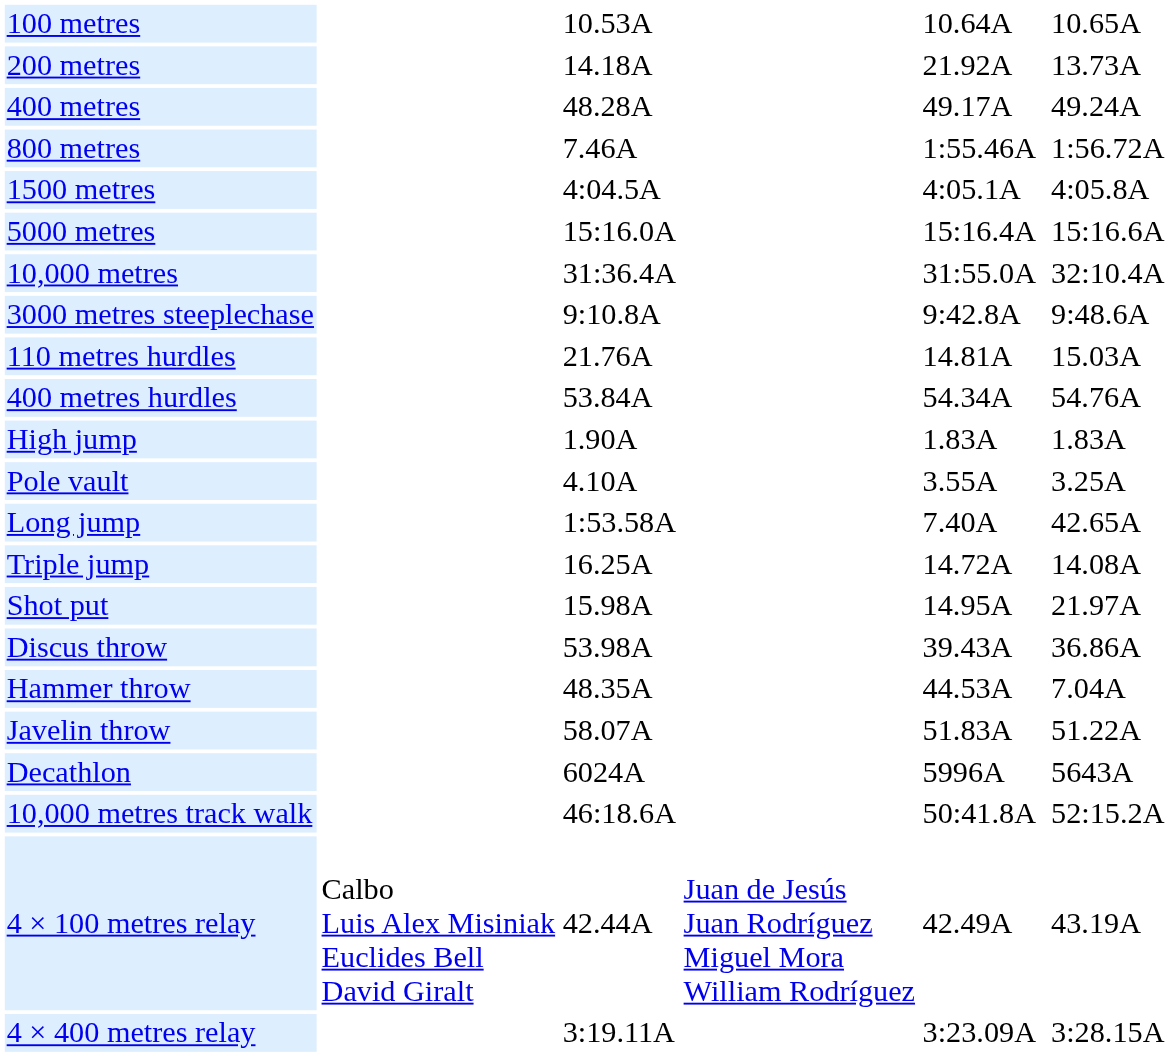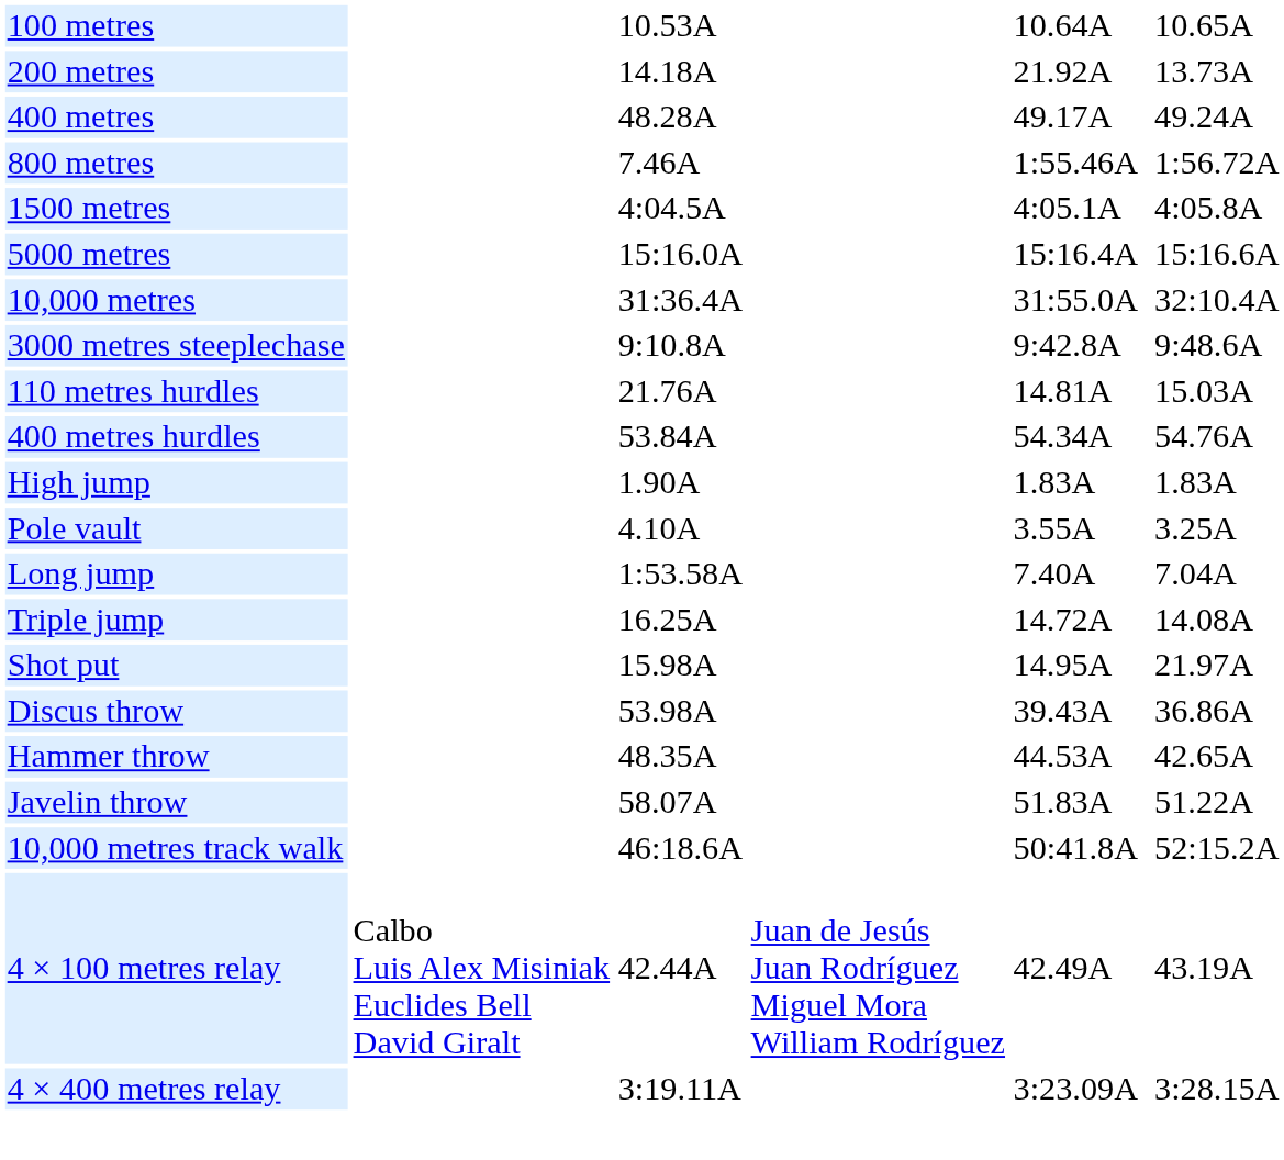 <table>
 <tr>
 <td bgcolor = DDEEFF><a href='#'>100 metres</a></td>
 <td></td>
 <td>10.53A</td>
 <td></td>
 <td>10.64A</td>
 <td></td>
 <td>10.65A</td>
 </tr>
 <tr>
 <td bgcolor = DDEEFF><a href='#'>200 metres</a></td>
 <td></td>
 <td>14.18A</td>
 <td></td>
 <td>21.92A</td>
 <td></td>
 <td>13.73A</td>
 </tr>
 <tr>
 <td bgcolor = DDEEFF><a href='#'>400 metres</a></td>
 <td></td>
 <td>48.28A</td>
 <td></td>
 <td>49.17A</td>
 <td></td>
 <td>49.24A</td>
 </tr>
 <tr>
 <td bgcolor = DDEEFF><a href='#'>800 metres</a></td>
 <td></td>
 <td>7.46A</td>
 <td></td>
 <td>1:55.46A</td>
 <td></td>
 <td>1:56.72A</td>
 </tr>
 <tr>
 <td bgcolor = DDEEFF><a href='#'>1500 metres</a></td>
 <td></td>
 <td>4:04.5A</td>
 <td></td>
 <td>4:05.1A</td>
 <td></td>
 <td>4:05.8A</td>
 </tr>
 <tr>
 <td bgcolor = DDEEFF><a href='#'>5000 metres</a></td>
 <td></td>
 <td>15:16.0A</td>
 <td></td>
 <td>15:16.4A</td>
 <td></td>
 <td>15:16.6A</td>
 </tr>
 <tr>
 <td bgcolor = DDEEFF><a href='#'>10,000 metres</a></td>
 <td></td>
 <td>31:36.4A</td>
 <td></td>
 <td>31:55.0A</td>
 <td></td>
 <td>32:10.4A</td>
 </tr>
 <tr>
 <td bgcolor = DDEEFF><a href='#'>3000 metres steeplechase</a></td>
 <td></td>
 <td>9:10.8A</td>
 <td></td>
 <td>9:42.8A</td>
 <td></td>
 <td>9:48.6A</td>
 </tr>
 <tr>
 <td bgcolor = DDEEFF><a href='#'>110 metres hurdles</a></td>
 <td></td>
 <td>21.76A</td>
 <td></td>
 <td>14.81A</td>
 <td></td>
 <td>15.03A</td>
 </tr>
 <tr>
 <td bgcolor = DDEEFF><a href='#'>400 metres hurdles</a></td>
 <td></td>
 <td>53.84A</td>
 <td></td>
 <td>54.34A</td>
 <td></td>
 <td>54.76A</td>
 </tr>
 <tr>
 <td bgcolor = DDEEFF><a href='#'>High jump</a></td>
 <td></td>
 <td>1.90A</td>
 <td></td>
 <td>1.83A</td>
 <td></td>
 <td>1.83A</td>
 </tr>
 <tr>
 <td bgcolor = DDEEFF><a href='#'>Pole vault</a></td>
 <td></td>
 <td>4.10A</td>
 <td></td>
 <td>3.55A</td>
 <td></td>
 <td>3.25A</td>
 </tr>
 <tr>
 <td bgcolor = DDEEFF><a href='#'>Long jump</a></td>
 <td></td>
 <td>1:53.58A</td>
 <td></td>
 <td>7.40A</td>
 <td></td>
-<td>42.65A</td>
+<td>7.04A</td>
 </tr>
 <tr>
 <td bgcolor = DDEEFF><a href='#'>Triple jump</a></td>
 <td></td>
 <td>16.25A</td>
 <td></td>
 <td>14.72A</td>
 <td></td>
 <td>14.08A</td>
 </tr>
 <tr>
 <td bgcolor = DDEEFF><a href='#'>Shot put</a></td>
 <td></td>
 <td>15.98A</td>
 <td></td>
 <td>14.95A</td>
 <td></td>
 <td>21.97A</td>
 </tr>
 <tr>
 <td bgcolor = DDEEFF><a href='#'>Discus throw</a></td>
 <td></td>
 <td>53.98A</td>
 <td></td>
 <td>39.43A</td>
 <td></td>
 <td>36.86A</td>
 </tr>
 <tr>
 <td bgcolor = DDEEFF><a href='#'>Hammer throw</a></td>
 <td></td>
 <td>48.35A</td>
 <td></td>
 <td>44.53A</td>
 <td></td>
-<td>7.04A</td>
+<td>42.65A</td>
 </tr>
 <tr>
 <td bgcolor = DDEEFF><a href='#'>Javelin throw</a></td>
 <td></td>
 <td>58.07A</td>
 <td></td>
 <td>51.83A</td>
 <td></td>
 <td>51.22A</td>
-</tr>
-<tr>
-<td bgcolor = DDEEFF><a href='#'>Decathlon</a></td>
-<td></td>
-<td>6024A</td>
-<td></td>
-<td>5996A</td>
-<td></td>
-<td>5643A</td>
 </tr>
 <tr>
 <td bgcolor = DDEEFF><a href='#'>10,000 metres track walk</a></td>
 <td></td>
 <td>46:18.6A</td>
 <td></td>
 <td>50:41.8A</td>
 <td></td>
 <td>52:15.2A</td>
 </tr>
 <tr>
 <td bgcolor = DDEEFF><a href='#'>4 × 100 metres relay</a></td>
 <td> <br> Calbo <br> <a href='#'>Luis Alex Misiniak</a> <br> <a href='#'>Euclides Bell</a> <br> <a href='#'>David Giralt</a></td>
 <td>42.44A</td>
 <td> <br> <a href='#'>Juan de Jesús</a> <br> <a href='#'>Juan Rodríguez</a> <br> <a href='#'>Miguel Mora</a> <br> <a href='#'>William Rodríguez</a></td>
 <td>42.49A</td>
 <td></td>
 <td>43.19A</td>
 </tr>
 <tr>
 <td bgcolor = DDEEFF><a href='#'>4 × 400 metres relay</a></td>
 <td></td>
 <td>3:19.11A</td>
 <td></td>
 <td>3:23.09A</td>
 <td></td>
 <td>3:28.15A</td>
 </tr>
 </table>
